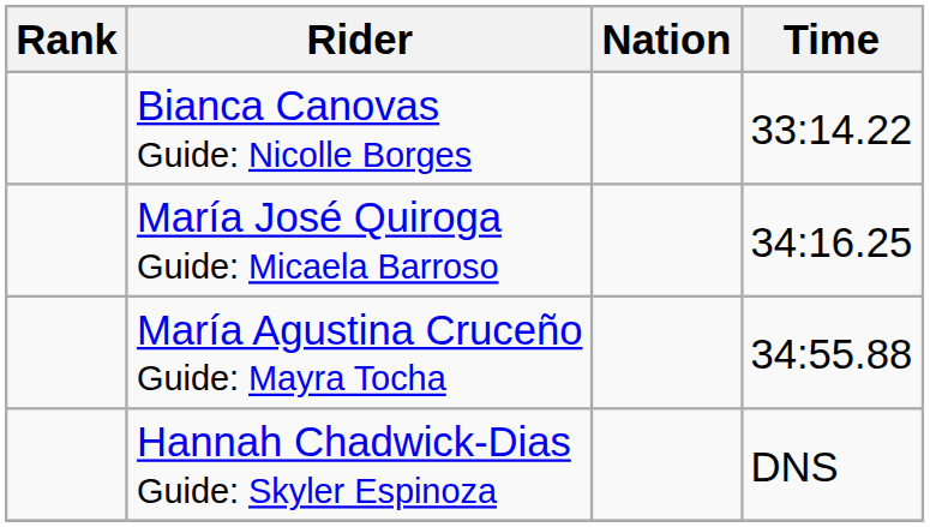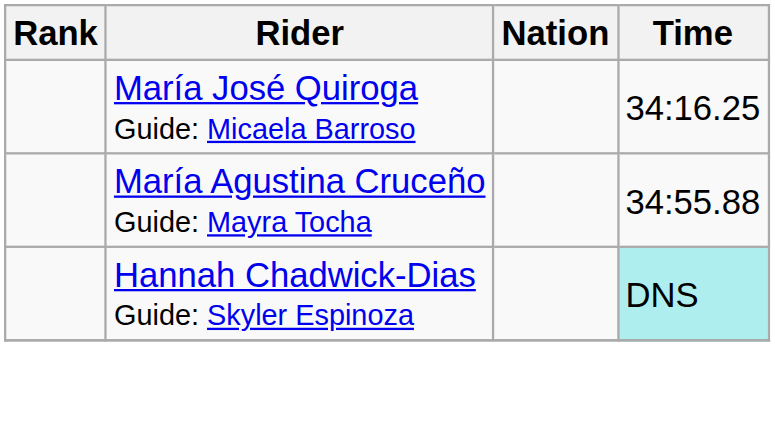 <table class="wikitable sortable" style="font-size:95%" style="width:35em;" style="text-align:center">
 <tr>
 <th>Rank</th>
 <th>Rider</th>
 <th>Nation</th>
 <th>Time</th>
-</tr>
-<tr>
-<td></td>
-<td align=left><a href='#'>Bianca Canovas</a><br><small>Guide: <a href='#'>Nicolle Borges</a></small></td>
-<td align=left></td>
-<td>33:14.22</td>
 </tr>
 <tr>
 <td></td>
 <td align=left><a href='#'>María José Quiroga</a><br><small>Guide: <a href='#'>Micaela Barroso</a></small></td>
 <td align=left></td>
 <td>34:16.25</td>
 </tr>
 <tr>
 <td></td>
 <td align=left><a href='#'>María Agustina Cruceño</a><br><small>Guide: <a href='#'>Mayra Tocha</a></small></td>
 <td align=left></td>
 <td>34:55.88</td>
 </tr>
 <tr>
 <td></td>
 <td align=left><a href='#'>Hannah Chadwick-Dias</a><br><small>Guide: <a href='#'>Skyler Espinoza</a></small></td>
 <td align=left></td>
-<td>DNS</td>
+<td style="background: paleturquoise;">DNS</td>
 </tr>
 <tr>
 </tr>
 </table>
